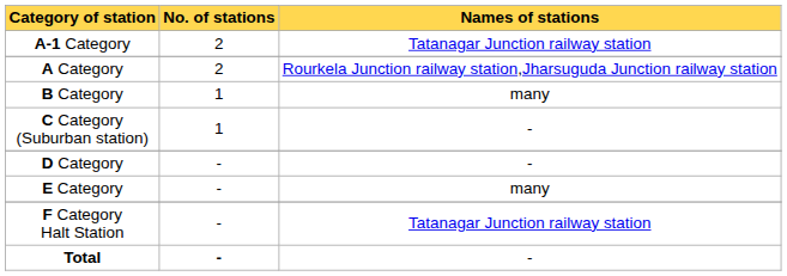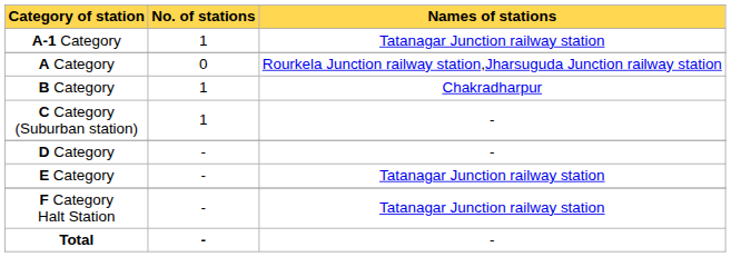 <table class="wikitable sortable" style="background:#fff;">
 <tr>
 <th style="background:#ffd750;" !>Category of station</th>
 <th style="background:#ffd750;" !>No. of stations</th>
 <th style="background:#ffd750;" !>Names of stations</th>
 </tr>
 <tr>
 <td style="text-align:center;"><strong>A-1</strong> Category</td>
-<td style="text-align:center;">2</td>
+<td style="text-align:center;">1</td>
 <td style="text-align:center;"><a href='#'>Tatanagar Junction railway station</a></td>
 </tr>
 <tr>
 </tr>
 <tr>
 <td style="text-align:center;"><strong>A</strong> Category</td>
-<td style="text-align:center;">2</td>
+<td style="text-align:center;">0</td>
 <td style="text-align:center;"><a href='#'>Rourkela Junction railway station</a>,<a href='#'>Jharsuguda Junction railway station</a></td>
 </tr>
 <tr>
 <td style="text-align:center;"><strong>B</strong> Category</td>
 <td style="text-align:center;">1</td>
-<td style="text-align:center;">many</td>
+<td style="text-align:center;"><a href='#'>Chakradharpur</a></td>
 </tr>
 <tr>
 <td style="text-align:center;"><strong>C</strong> Category<br>(Suburban station)</td>
 <td style="text-align:center;">1</td>
 <td style="text-align:center;">-</td>
 </tr>
 <tr>
 </tr>
 <tr>
 <td style="text-align:center;"><strong>D</strong> Category</td>
 <td style="text-align:center;">-</td>
 <td style="text-align:center;">-</td>
 </tr>
 <tr>
 <td style="text-align:center;"><strong>E</strong> Category</td>
 <td style="text-align:center;">-</td>
-<td style="text-align:center;">many</td>
+<td style="text-align:center;"><a href='#'>Tatanagar Junction railway station</a></td>
 </tr>
 <tr>
 </tr>
 <tr>
 <td style="text-align:center;"><strong>F</strong> Category<br>Halt Station</td>
 <td style="text-align:center;">-</td>
 <td style="text-align:center;"><a href='#'>Tatanagar Junction railway station</a></td>
 </tr>
 <tr>
 <td style="text-align:center;"><strong>Total</strong></td>
 <td style="text-align:center;"><strong>-</strong></td>
 <td style="text-align:center;">-</td>
 </tr>
 </table>
